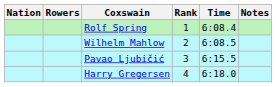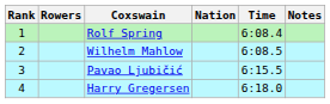 <table class="wikitable sortable" style="text-align:center">
 <tr>
-<th>Nation</th>
+<th>Rank</th>
 <th>Rowers</th>
 <th>Coxswain</th>
-<th>Rank</th>
+<th>Nation</th>
 <th>Time</th>
 <th>Notes</th>
 </tr>
 <tr bgcolor=bbf3bb>
-<td align=left></td>
+<td>1</td>
 <td align=left></td>
 <td align=left><a href='#'>Rolf Spring</a></td>
-<td>1</td>
+<td align=left></td>
 <td>6:08.4</td>
 <td></td>
 </tr>
 <tr bgcolor=bbf9ff>
-<td align=left></td>
+<td>2</td>
 <td align=left></td>
 <td align=left><a href='#'>Wilhelm Mahlow</a></td>
-<td>2</td>
+<td align=left></td>
 <td>6:08.5</td>
 <td></td>
 </tr>
 <tr bgcolor=bbf9ff>
-<td align=left></td>
+<td>3</td>
 <td align=left></td>
 <td align=left><a href='#'>Pavao Ljubičić</a></td>
-<td>3</td>
+<td align=left></td>
 <td>6:15.5</td>
 <td></td>
 </tr>
 <tr bgcolor=bbf9ff>
-<td align=left></td>
+<td>4</td>
 <td align=left></td>
 <td align=left><a href='#'>Harry Gregersen</a></td>
-<td>4</td>
+<td align=left></td>
 <td>6:18.0</td>
 <td></td>
 </tr>
 </table>
